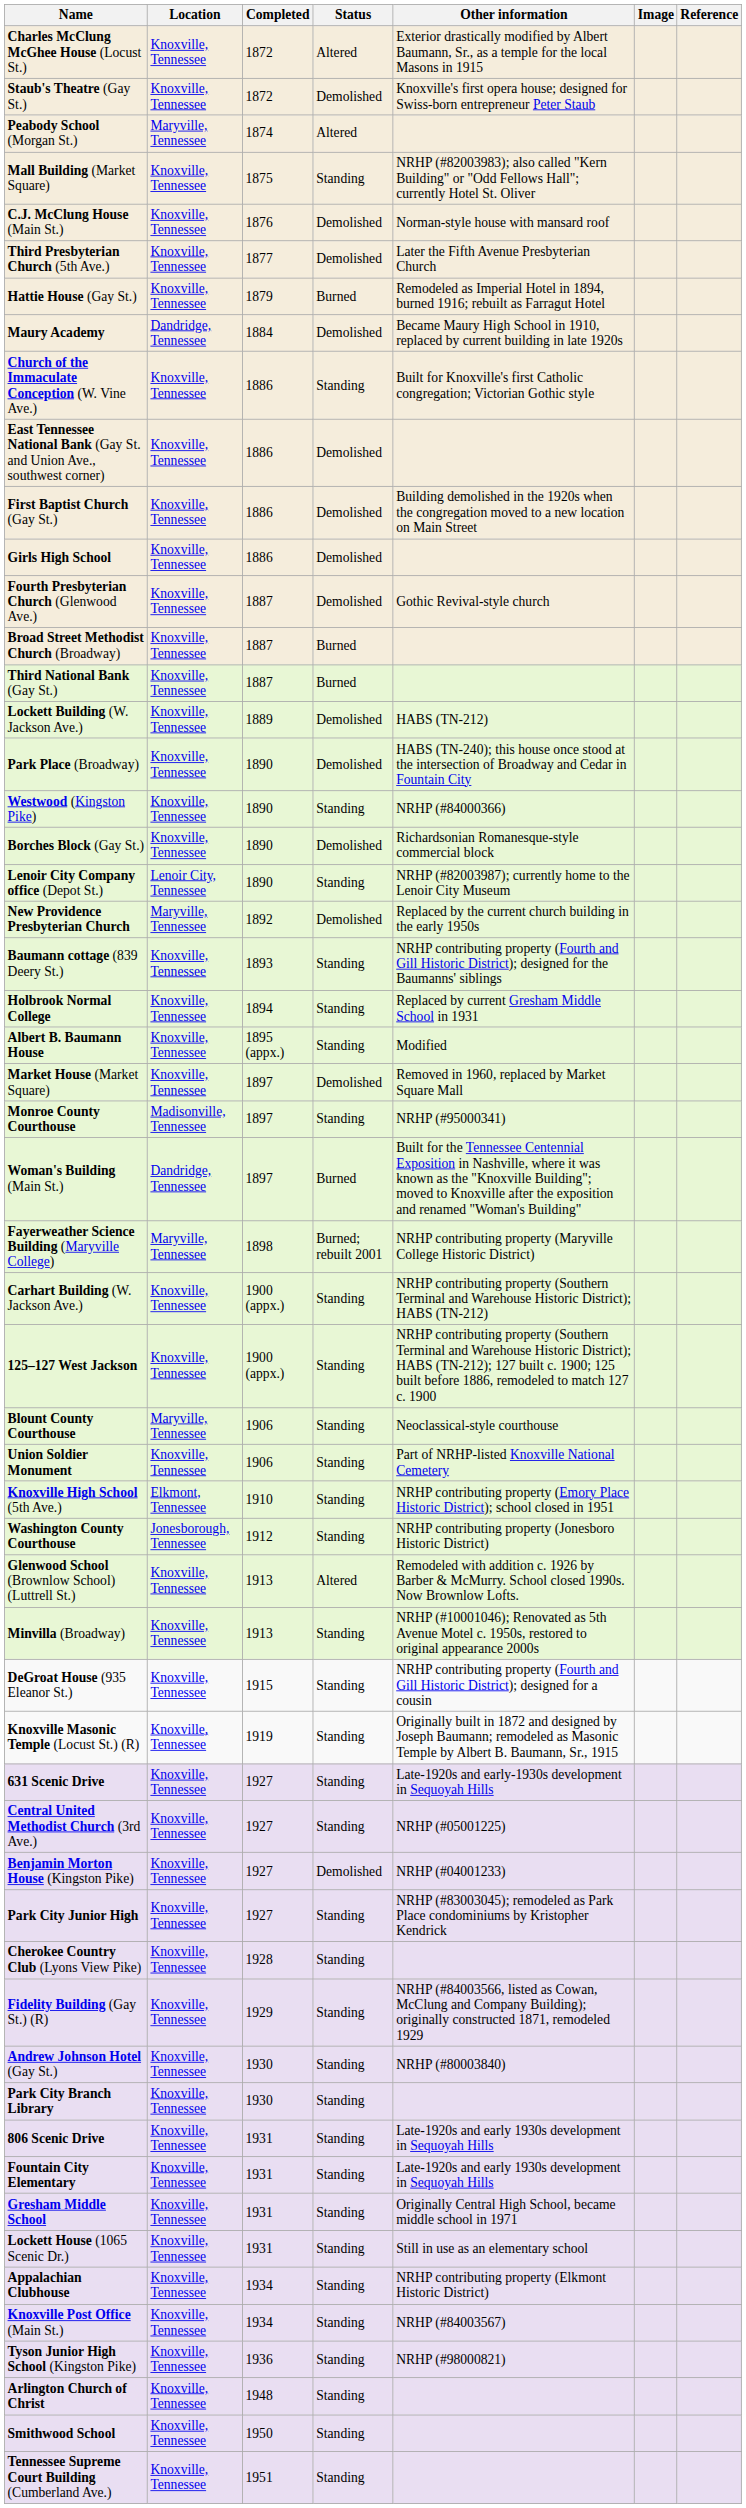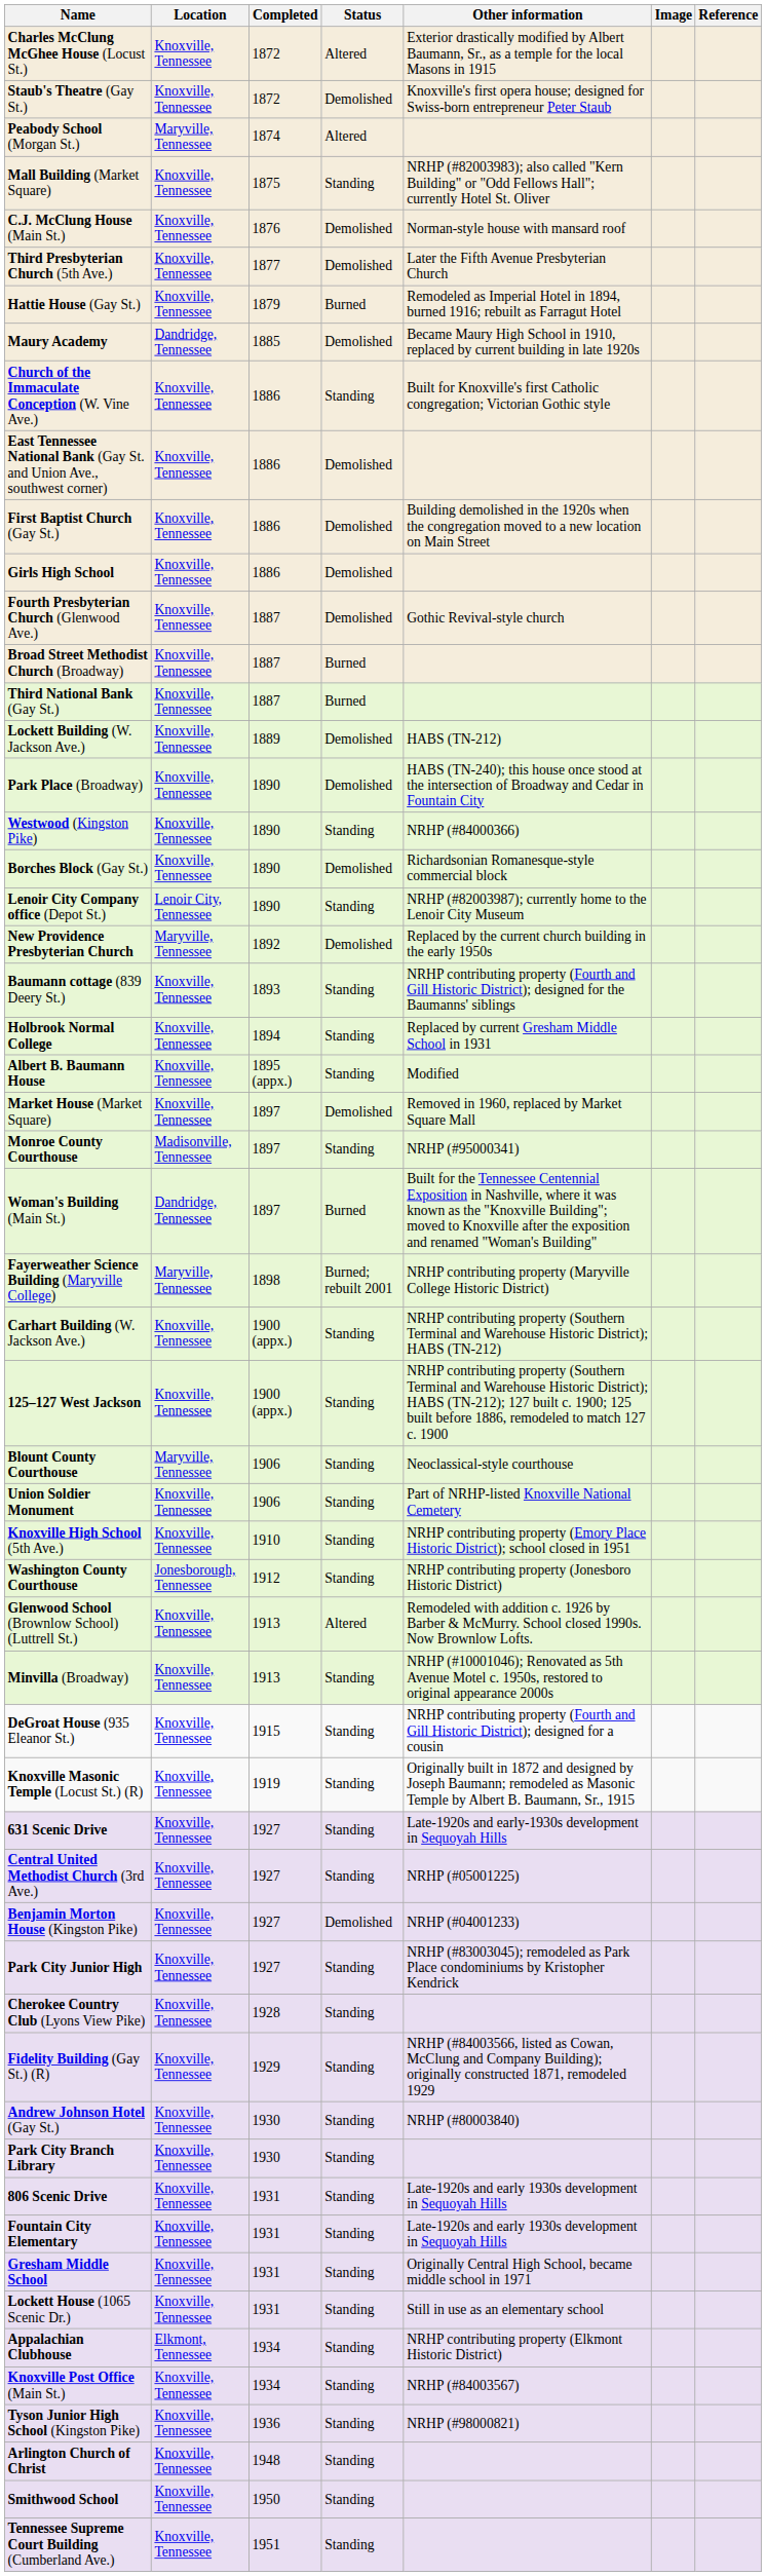 <table class="wikitable sortable">
 <tr>
 <th>Name</th>
 <th>Location</th>
 <th>Completed</th>
 <th>Status</th>
 <th>Other information</th>
 <th>Image</th>
 <th>Reference</th>
 </tr>
 <tr style="background: #f5eddc">
 <td><strong>Charles McClung McGhee House</strong> (Locust St.)</td>
 <td><a href='#'>Knoxville, Tennessee</a></td>
 <td>1872</td>
 <td>Altered</td>
 <td>Exterior drastically modified by Albert Baumann, Sr., as a temple for the local Masons in 1915</td>
 <td></td>
 <td></td>
 </tr>
 <tr style="background: #f5eddc">
 <td><strong>Staub's Theatre</strong> (Gay St.)</td>
 <td><a href='#'>Knoxville, Tennessee</a></td>
 <td>1872</td>
 <td>Demolished</td>
 <td>Knoxville's first opera house; designed for Swiss-born entrepreneur <a href='#'>Peter Staub</a></td>
 <td></td>
 <td></td>
 </tr>
 <tr style="background: #f5eddc">
 <td><strong>Peabody School</strong> (Morgan St.)</td>
 <td><a href='#'>Maryville, Tennessee</a></td>
 <td>1874</td>
 <td>Altered</td>
 <td></td>
 <td></td>
 <td></td>
 </tr>
 <tr style="background: #f5eddc">
 <td><strong>Mall Building</strong> (Market Square)</td>
 <td><a href='#'>Knoxville, Tennessee</a></td>
 <td>1875</td>
 <td>Standing</td>
 <td>NRHP (#82003983); also called "Kern Building" or "Odd Fellows Hall"; currently Hotel St. Oliver</td>
 <td></td>
 <td></td>
 </tr>
 <tr style="background: #f5eddc">
 <td><strong>C.J. McClung House</strong> (Main St.)</td>
 <td><a href='#'>Knoxville, Tennessee</a></td>
 <td>1876</td>
 <td>Demolished</td>
 <td>Norman-style house with mansard roof</td>
 <td></td>
 <td></td>
 </tr>
 <tr style="background: #f5eddc">
 <td><strong>Third Presbyterian Church </strong> (5th Ave.)</td>
 <td><a href='#'>Knoxville, Tennessee</a></td>
 <td>1877</td>
 <td>Demolished</td>
 <td>Later the Fifth Avenue Presbyterian Church</td>
 <td></td>
 <td></td>
 </tr>
 <tr style="background: #f5eddc">
 <td><strong>Hattie House</strong> (Gay St.)</td>
 <td><a href='#'>Knoxville, Tennessee</a></td>
 <td>1879</td>
 <td>Burned</td>
 <td>Remodeled as Imperial Hotel in 1894, burned 1916; rebuilt as Farragut Hotel</td>
 <td></td>
 <td></td>
 </tr>
 <tr style="background: #f5eddc">
 <td><strong>Maury Academy</strong></td>
 <td><a href='#'>Dandridge, Tennessee</a></td>
-<td>1884</td>
+<td>1885</td>
 <td>Demolished</td>
 <td>Became Maury High School in 1910, replaced by current building in late 1920s</td>
 <td></td>
 <td></td>
 </tr>
 <tr style="background: #f5eddc">
 <td><strong><a href='#'>Church of the Immaculate Conception</a></strong> (W. Vine Ave.)</td>
 <td><a href='#'>Knoxville, Tennessee</a></td>
 <td>1886</td>
 <td>Standing</td>
 <td>Built for Knoxville's first Catholic congregation; Victorian Gothic style</td>
 <td></td>
 <td></td>
 </tr>
 <tr style="background: #f5eddc">
 <td><strong>East Tennessee National Bank</strong> (Gay St. and Union Ave., southwest corner)</td>
 <td><a href='#'>Knoxville, Tennessee</a></td>
 <td>1886</td>
 <td>Demolished</td>
 <td></td>
 <td></td>
 <td></td>
 </tr>
 <tr style="background: #f5eddc">
 <td><strong>First Baptist Church</strong> (Gay St.)</td>
 <td><a href='#'>Knoxville, Tennessee</a></td>
 <td>1886</td>
 <td>Demolished</td>
 <td>Building demolished in the 1920s when the congregation moved to a new location on Main Street</td>
 <td></td>
 <td></td>
 </tr>
 <tr style="background: #f5eddc">
 <td><strong>Girls High School</strong></td>
 <td><a href='#'>Knoxville, Tennessee</a></td>
 <td>1886</td>
 <td>Demolished</td>
 <td></td>
 <td></td>
 <td></td>
 </tr>
 <tr style="background: #f5eddc">
 <td><strong>Fourth Presbyterian Church</strong> (Glenwood Ave.)</td>
 <td><a href='#'>Knoxville, Tennessee</a></td>
 <td>1887</td>
 <td>Demolished</td>
 <td>Gothic Revival-style church</td>
 <td></td>
 <td></td>
 </tr>
 <tr style="background: #f5eddc">
 <td><strong>Broad Street Methodist Church</strong> (Broadway)</td>
 <td><a href='#'>Knoxville, Tennessee</a></td>
 <td>1887</td>
 <td>Burned</td>
 <td></td>
 <td></td>
 <td></td>
 </tr>
 <tr style="background: #e8f7d5">
 <td><strong>Third National Bank</strong> (Gay St.)</td>
 <td><a href='#'>Knoxville, Tennessee</a></td>
 <td>1887</td>
 <td>Burned</td>
 <td></td>
 <td></td>
 <td></td>
 </tr>
 <tr style="background: #e8f7d5">
 <td><strong>Lockett Building</strong> (W. Jackson Ave.)</td>
 <td><a href='#'>Knoxville, Tennessee</a></td>
 <td>1889</td>
 <td>Demolished</td>
 <td>HABS (TN-212)</td>
 <td></td>
 <td></td>
 </tr>
 <tr style="background: #e8f7d5">
 <td><strong>Park Place</strong> (Broadway)</td>
 <td><a href='#'>Knoxville, Tennessee</a></td>
 <td>1890</td>
 <td>Demolished</td>
 <td>HABS (TN-240); this house once stood at the intersection of Broadway and Cedar in <a href='#'>Fountain City</a></td>
 <td></td>
 <td></td>
 </tr>
 <tr style="background: #e8f7d5">
 <td><strong><a href='#'>Westwood</a></strong> (<a href='#'>Kingston Pike</a>)</td>
 <td><a href='#'>Knoxville, Tennessee</a></td>
 <td>1890</td>
 <td>Standing</td>
 <td>NRHP (#84000366)</td>
 <td></td>
 <td></td>
 </tr>
 <tr style="background: #e8f7d5">
 <td><strong>Borches Block</strong> (Gay St.)</td>
 <td><a href='#'>Knoxville, Tennessee</a></td>
 <td>1890</td>
 <td>Demolished</td>
 <td>Richardsonian Romanesque-style commercial block</td>
 <td></td>
 <td></td>
 </tr>
 <tr style="background: #e8f7d5">
 <td><strong>Lenoir City Company office</strong> (Depot St.)</td>
 <td><a href='#'>Lenoir City, Tennessee</a></td>
 <td>1890</td>
 <td>Standing</td>
 <td>NRHP (#82003987); currently home to the Lenoir City Museum</td>
 <td></td>
 <td></td>
 </tr>
 <tr style="background: #e8f7d5">
 <td><strong>New Providence Presbyterian Church</strong></td>
 <td><a href='#'>Maryville, Tennessee</a></td>
 <td>1892</td>
 <td>Demolished</td>
 <td>Replaced by the current church building in the early 1950s</td>
 <td></td>
 <td></td>
 </tr>
 <tr style="background: #e8f7d5">
 <td><strong>Baumann cottage</strong> (839 Deery St.)</td>
 <td><a href='#'>Knoxville, Tennessee</a></td>
 <td>1893</td>
 <td>Standing</td>
 <td>NRHP contributing property (<a href='#'>Fourth and Gill Historic District</a>); designed for the Baumanns' siblings</td>
 <td></td>
 <td></td>
 </tr>
 <tr style="background: #e8f7d5">
 <td><strong>Holbrook Normal College</strong></td>
 <td><a href='#'>Knoxville, Tennessee</a></td>
 <td>1894</td>
 <td>Standing</td>
 <td>Replaced by current <a href='#'>Gresham Middle School</a> in 1931</td>
 <td></td>
 <td></td>
 </tr>
 <tr style="background: #e8f7d5">
 <td><strong>Albert B. Baumann House</strong></td>
 <td><a href='#'>Knoxville, Tennessee</a></td>
 <td>1895 (appx.)</td>
 <td>Standing</td>
 <td>Modified</td>
 <td></td>
 <td></td>
 </tr>
 <tr style="background: #e8f7d5">
 <td><strong>Market House</strong> (Market Square)</td>
 <td><a href='#'>Knoxville, Tennessee</a></td>
 <td>1897</td>
 <td>Demolished</td>
 <td>Removed in 1960, replaced by Market Square Mall</td>
 <td></td>
 <td></td>
 </tr>
 <tr style="background: #e8f7d5">
 <td><strong>Monroe County Courthouse</strong></td>
 <td><a href='#'>Madisonville, Tennessee</a></td>
 <td>1897</td>
 <td>Standing</td>
 <td>NRHP (#95000341)</td>
 <td></td>
 <td></td>
 </tr>
 <tr style="background: #e8f7d5">
 <td><strong>Woman's Building</strong> (Main St.)</td>
 <td><a href='#'>Dandridge, Tennessee</a></td>
 <td>1897</td>
 <td>Burned</td>
 <td>Built for the <a href='#'>Tennessee Centennial Exposition</a> in Nashville, where it was known as the "Knoxville Building"; moved to Knoxville after the exposition and renamed "Woman's Building"</td>
 <td></td>
 <td></td>
 </tr>
 <tr style="background: #e8f7d5">
 <td><strong>Fayerweather Science Building</strong> (<a href='#'>Maryville College</a>)</td>
 <td><a href='#'>Maryville, Tennessee</a></td>
 <td>1898</td>
 <td>Burned; rebuilt 2001</td>
 <td>NRHP contributing property (Maryville College Historic District)</td>
 <td></td>
 <td></td>
 </tr>
 <tr style="background: #e8f7d5">
 <td><strong>Carhart Building</strong> (W. Jackson Ave.)</td>
 <td><a href='#'>Knoxville, Tennessee</a></td>
 <td>1900 (appx.)</td>
 <td>Standing</td>
 <td>NRHP contributing property (Southern Terminal and Warehouse Historic District); HABS (TN-212)</td>
 <td></td>
 <td></td>
 </tr>
 <tr style="background: #e8f7d5">
 <td><strong>125–127 West Jackson</strong></td>
 <td><a href='#'>Knoxville, Tennessee</a></td>
 <td>1900 (appx.)</td>
 <td>Standing</td>
 <td>NRHP contributing property (Southern Terminal and Warehouse Historic District); HABS (TN-212); 127 built c. 1900; 125 built before 1886, remodeled to match 127 c. 1900</td>
 <td></td>
 <td></td>
 </tr>
 <tr style="background: #e8f7d5">
 <td><strong>Blount County Courthouse</strong></td>
 <td><a href='#'>Maryville, Tennessee</a></td>
 <td>1906</td>
 <td>Standing</td>
 <td>Neoclassical-style courthouse</td>
 <td></td>
 <td></td>
 </tr>
 <tr style="background: #e8f7d5">
 <td><strong>Union Soldier Monument</strong></td>
 <td><a href='#'>Knoxville, Tennessee</a></td>
 <td>1906</td>
 <td>Standing</td>
 <td>Part of NRHP-listed <a href='#'>Knoxville National Cemetery</a></td>
 <td></td>
 <td></td>
 </tr>
 <tr style="background: #e8f7d5">
 <td><strong><a href='#'>Knoxville High School</a></strong> (5th Ave.)</td>
-<td><a href='#'>Elkmont, Tennessee</a></td>
+<td><a href='#'>Knoxville, Tennessee</a></td>
 <td>1910</td>
 <td>Standing</td>
 <td>NRHP contributing property (<a href='#'>Emory Place Historic District</a>); school closed in 1951</td>
 <td></td>
 <td></td>
 </tr>
 <tr style="background: #e8f7d5">
 <td><strong>Washington County Courthouse</strong></td>
 <td><a href='#'>Jonesborough, Tennessee</a></td>
 <td>1912</td>
 <td>Standing</td>
 <td>NRHP contributing property (Jonesboro Historic District)</td>
 <td></td>
 <td></td>
 </tr>
 <tr style="background: #e8f7d5">
 <td><strong>Glenwood School</strong> (Brownlow School) (Luttrell St.)</td>
 <td><a href='#'>Knoxville, Tennessee</a></td>
 <td>1913</td>
 <td>Altered</td>
 <td>Remodeled with addition c. 1926 by Barber & McMurry.  School closed 1990s.  Now Brownlow Lofts.</td>
 <td></td>
 <td></td>
 </tr>
 <tr style="background: #e8f7d5">
 <td><strong>Minvilla</strong> (Broadway)</td>
 <td><a href='#'>Knoxville, Tennessee</a></td>
 <td>1913</td>
 <td>Standing</td>
 <td>NRHP (#10001046); Renovated as 5th Avenue Motel c. 1950s, restored to original appearance 2000s</td>
 <td></td>
 <td></td>
 </tr>
 <tr>
 <td><strong>DeGroat House</strong> (935 Eleanor St.)</td>
 <td><a href='#'>Knoxville, Tennessee</a></td>
 <td>1915</td>
 <td>Standing</td>
 <td>NRHP contributing property (<a href='#'>Fourth and Gill Historic District</a>); designed for a cousin</td>
 <td></td>
 <td></td>
 </tr>
 <tr>
 <td><strong>Knoxville Masonic Temple</strong> (Locust St.) (R)</td>
 <td><a href='#'>Knoxville, Tennessee</a></td>
 <td>1919</td>
 <td>Standing</td>
 <td>Originally built in 1872 and designed by Joseph Baumann; remodeled as Masonic Temple by Albert B. Baumann, Sr., 1915</td>
 <td></td>
 <td></td>
 </tr>
 <tr style="background: #e9def2">
 <td><strong>631 Scenic Drive</strong></td>
 <td><a href='#'>Knoxville, Tennessee</a></td>
 <td>1927</td>
 <td>Standing</td>
 <td>Late-1920s and early-1930s development in <a href='#'>Sequoyah Hills</a></td>
 <td></td>
 <td></td>
 </tr>
 <tr style="background: #e9def2">
 <td><strong><a href='#'>Central United Methodist Church</a></strong> (3rd Ave.)</td>
 <td><a href='#'>Knoxville, Tennessee</a></td>
 <td>1927</td>
 <td>Standing</td>
 <td>NRHP (#05001225)</td>
 <td></td>
 <td></td>
 </tr>
 <tr style="background: #e9def2">
 <td><strong><a href='#'>Benjamin Morton House</a></strong> (Kingston Pike)</td>
 <td><a href='#'>Knoxville, Tennessee</a></td>
 <td>1927</td>
 <td>Demolished</td>
 <td>NRHP (#04001233)</td>
 <td></td>
 <td></td>
 </tr>
 <tr style="background: #e9def2">
 <td><strong>Park City Junior High</strong></td>
 <td><a href='#'>Knoxville, Tennessee</a></td>
 <td>1927</td>
 <td>Standing</td>
 <td>NRHP (#83003045); remodeled as Park Place condominiums by Kristopher Kendrick</td>
 <td></td>
 <td></td>
 </tr>
 <tr style="background: #e9def2">
 <td><strong>Cherokee Country Club</strong> (Lyons View Pike)</td>
 <td><a href='#'>Knoxville, Tennessee</a></td>
 <td>1928</td>
 <td>Standing</td>
 <td></td>
 <td></td>
 <td></td>
 </tr>
 <tr style="background: #e9def2">
 <td><strong><a href='#'>Fidelity Building</a></strong> (Gay St.) (R)</td>
 <td><a href='#'>Knoxville, Tennessee</a></td>
 <td>1929</td>
 <td>Standing</td>
 <td>NRHP (#84003566, listed as Cowan, McClung and Company Building); originally constructed 1871, remodeled 1929</td>
 <td></td>
 <td></td>
 </tr>
 <tr style="background: #e9def2">
 <td><strong><a href='#'>Andrew Johnson Hotel</a></strong> (Gay St.)</td>
 <td><a href='#'>Knoxville, Tennessee</a></td>
 <td>1930</td>
 <td>Standing</td>
 <td>NRHP (#80003840)</td>
 <td></td>
 <td></td>
 </tr>
 <tr style="background: #e9def2">
 <td><strong>Park City Branch Library</strong></td>
 <td><a href='#'>Knoxville, Tennessee</a></td>
 <td>1930</td>
 <td>Standing</td>
 <td></td>
 <td></td>
 <td></td>
 </tr>
 <tr style="background: #e9def2">
 <td><strong>806 Scenic Drive</strong></td>
 <td><a href='#'>Knoxville, Tennessee</a></td>
 <td>1931</td>
 <td>Standing</td>
 <td>Late-1920s and early 1930s development in <a href='#'>Sequoyah Hills</a></td>
 <td></td>
 <td></td>
 </tr>
 <tr style="background: #e9def2">
 <td><strong>Fountain City Elementary</strong></td>
 <td><a href='#'>Knoxville, Tennessee</a></td>
 <td>1931</td>
 <td>Standing</td>
 <td>Late-1920s and early 1930s development in <a href='#'>Sequoyah Hills</a></td>
 <td></td>
 <td></td>
 </tr>
 <tr style="background: #e9def2">
 <td><strong><a href='#'>Gresham Middle School</a></strong></td>
 <td><a href='#'>Knoxville, Tennessee</a></td>
 <td>1931</td>
 <td>Standing</td>
 <td>Originally Central High School, became middle school in 1971</td>
 <td></td>
 <td></td>
 </tr>
 <tr style="background: #e9def2">
 <td><strong>Lockett House</strong> (1065 Scenic Dr.)</td>
 <td><a href='#'>Knoxville, Tennessee</a></td>
 <td>1931</td>
 <td>Standing</td>
 <td>Still in use as an elementary school</td>
 <td></td>
 <td></td>
 </tr>
 <tr style="background: #e9def2">
 <td><strong>Appalachian Clubhouse</strong></td>
-<td><a href='#'>Knoxville, Tennessee</a></td>
+<td><a href='#'>Elkmont, Tennessee</a></td>
 <td>1934</td>
 <td>Standing</td>
 <td>NRHP contributing property (Elkmont Historic District)</td>
 <td></td>
 <td></td>
 </tr>
 <tr style="background: #e9def2">
 <td><strong><a href='#'>Knoxville Post Office</a></strong> (Main St.)</td>
 <td><a href='#'>Knoxville, Tennessee</a></td>
 <td>1934</td>
 <td>Standing</td>
 <td>NRHP (#84003567)</td>
 <td></td>
 <td></td>
 </tr>
 <tr style="background: #e9def2">
 <td><strong>Tyson Junior High School</strong> (Kingston Pike)</td>
 <td><a href='#'>Knoxville, Tennessee</a></td>
 <td>1936</td>
 <td>Standing</td>
 <td>NRHP (#98000821)</td>
 <td></td>
 <td></td>
 </tr>
 <tr style="background: #e9def2">
 <td><strong>Arlington Church of Christ</strong></td>
 <td><a href='#'>Knoxville, Tennessee</a></td>
 <td>1948</td>
 <td>Standing</td>
 <td></td>
 <td></td>
 <td></td>
 </tr>
 <tr style="background: #e9def2">
 <td><strong>Smithwood School</strong></td>
 <td><a href='#'>Knoxville, Tennessee</a></td>
 <td>1950</td>
 <td>Standing</td>
 <td></td>
 <td></td>
 <td></td>
 </tr>
 <tr style="background: #e9def2">
 <td><strong>Tennessee Supreme Court Building</strong> (Cumberland Ave.)</td>
 <td><a href='#'>Knoxville, Tennessee</a></td>
 <td>1951</td>
 <td>Standing</td>
 <td></td>
 <td></td>
 <td></td>
 </tr>
 </table>
